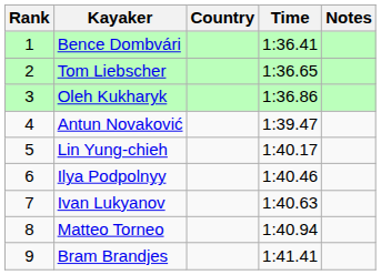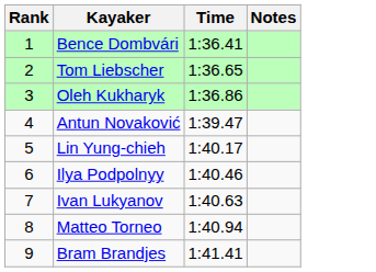 <table class="wikitable" style="text-align:center">
 <tr>
 <th>Rank</th>
 <th>Kayaker</th>
-<th>Country</th>
 <th>Time</th>
 <th>Notes</th>
 </tr>
 <tr bgcolor=bbffbb>
 <td>1</td>
 <td align="left"><a href='#'>Bence Dombvári</a></td>
-<td align="left"></td>
 <td>1:36.41</td>
 <td></td>
 </tr>
 <tr bgcolor=bbffbb>
 <td>2</td>
 <td align="left"><a href='#'>Tom Liebscher</a></td>
-<td align="left"></td>
 <td>1:36.65</td>
 <td></td>
 </tr>
 <tr bgcolor=bbffbb>
 <td>3</td>
 <td align="left"><a href='#'>Oleh Kukharyk</a></td>
-<td align="left"></td>
 <td>1:36.86</td>
 <td></td>
 </tr>
 <tr>
 <td>4</td>
 <td align="left"><a href='#'>Antun Novaković</a></td>
-<td align="left"></td>
 <td>1:39.47</td>
 <td></td>
 </tr>
 <tr>
 <td>5</td>
 <td align="left"><a href='#'>Lin Yung-chieh</a></td>
-<td align="left"></td>
 <td>1:40.17</td>
 <td></td>
 </tr>
 <tr>
 <td>6</td>
 <td align="left"><a href='#'>Ilya Podpolnyy</a></td>
-<td align="left"></td>
 <td>1:40.46</td>
 <td></td>
 </tr>
 <tr>
 <td>7</td>
 <td align="left"><a href='#'>Ivan Lukyanov</a></td>
-<td align="left"></td>
 <td>1:40.63</td>
 <td></td>
 </tr>
 <tr>
 <td>8</td>
 <td align="left"><a href='#'>Matteo Torneo</a></td>
-<td align="left"></td>
 <td>1:40.94</td>
 <td></td>
 </tr>
 <tr>
 <td>9</td>
 <td align="left"><a href='#'>Bram Brandjes</a></td>
-<td align="left"></td>
 <td>1:41.41</td>
 <td></td>
 </tr>
 </table>
